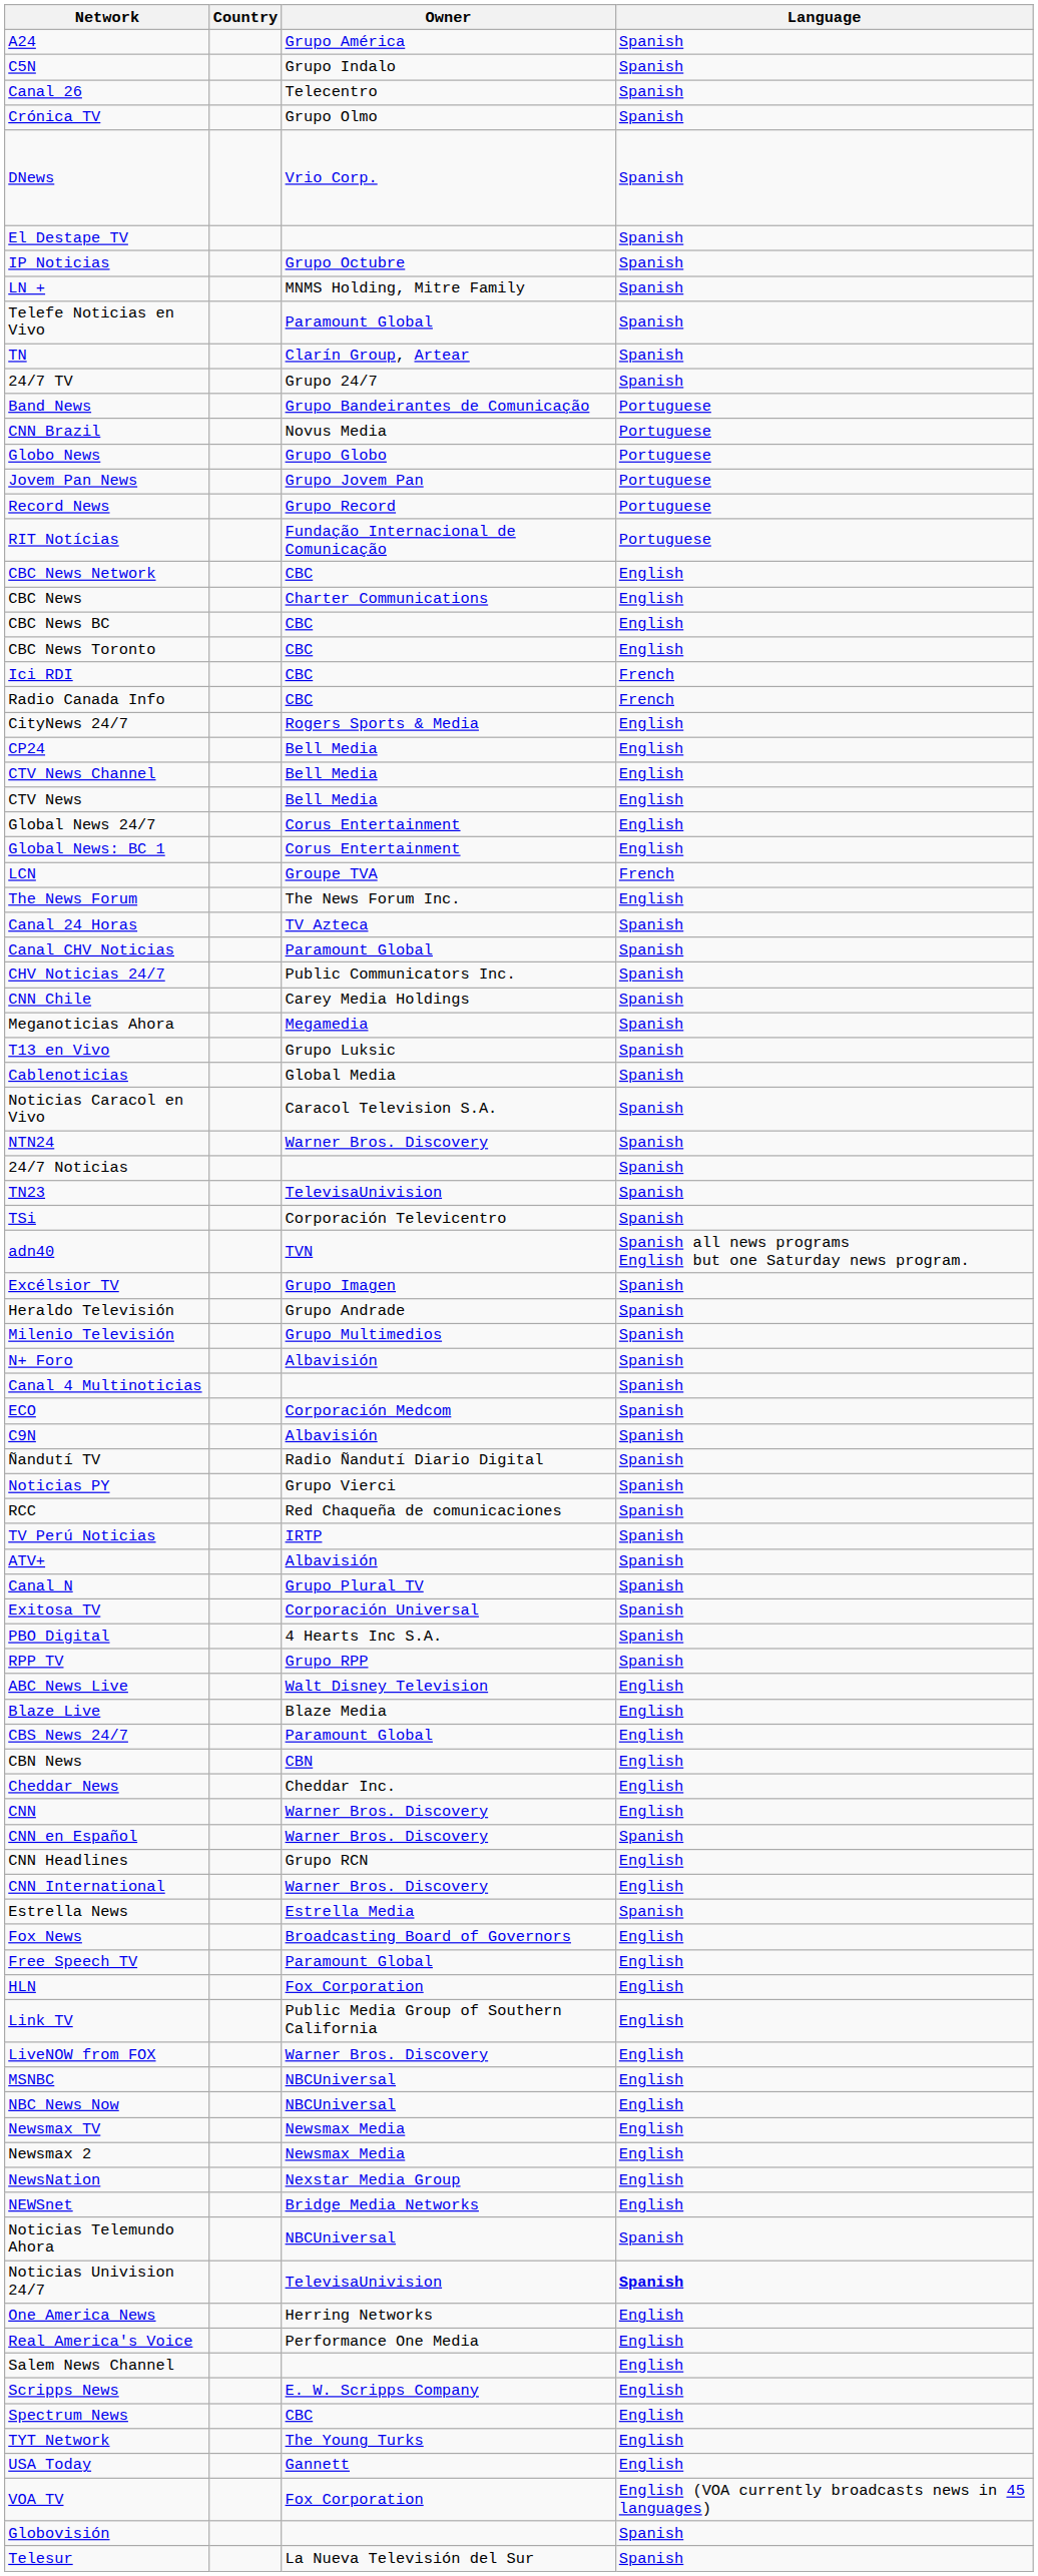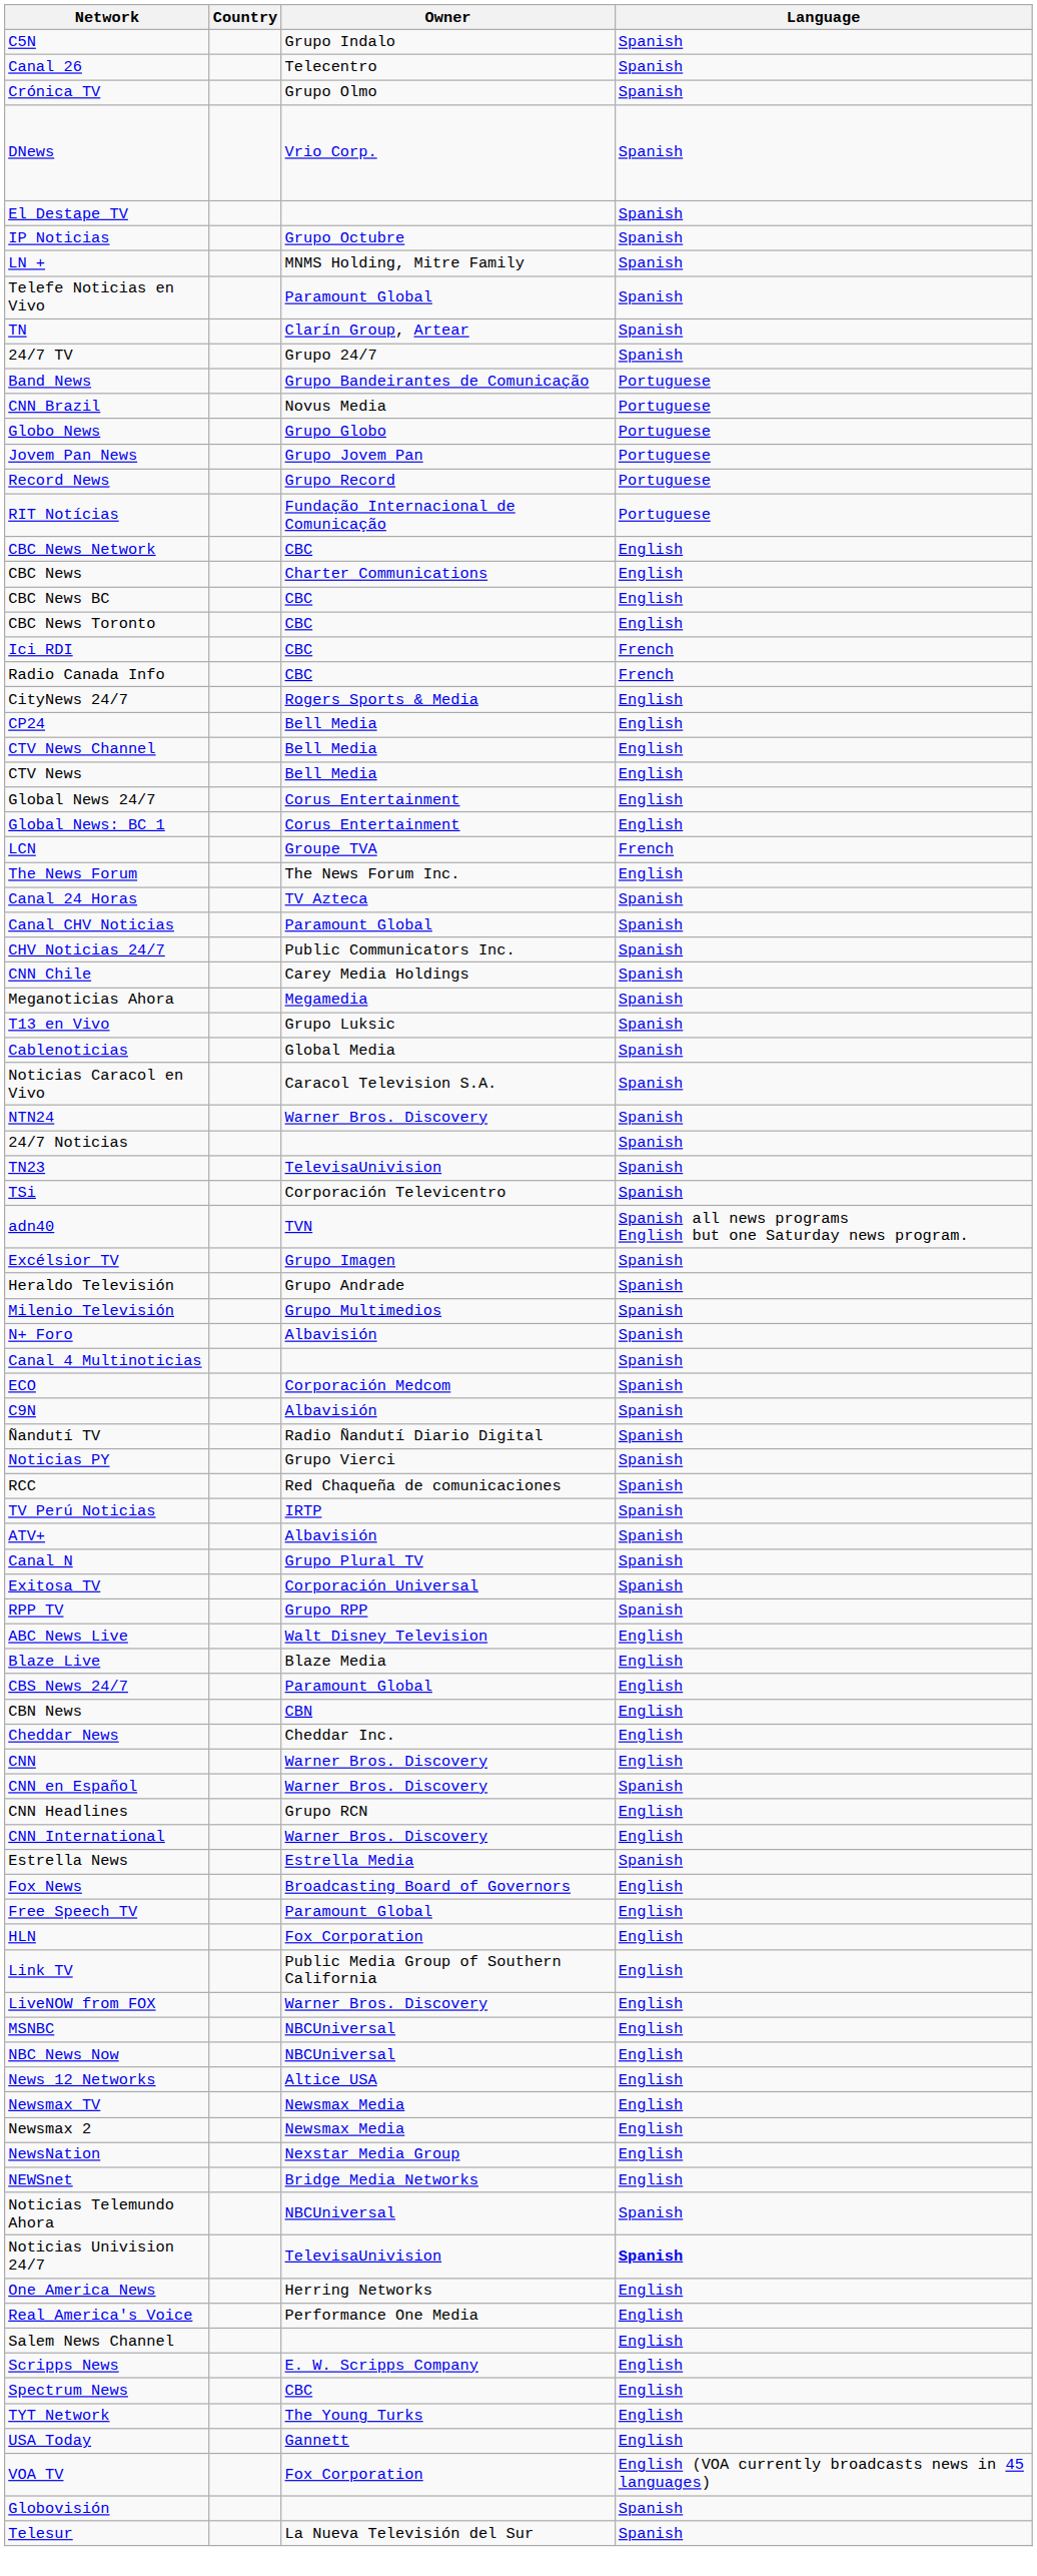 <table class="wikitable sortable">
 <tr>
 <th>Network</th>
 <th>Country</th>
 <th>Owner</th>
 <th>Language</th>
-</tr>
-<tr>
-<td><a href='#'>A24</a></td>
-<td></td>
-<td><a href='#'>Grupo América</a></td>
-<td><a href='#'>Spanish</a></td>
 </tr>
 <tr>
 <td><a href='#'>C5N</a></td>
 <td></td>
 <td>Grupo Indalo</td>
 <td><a href='#'>Spanish</a></td>
 </tr>
 <tr>
 <td><a href='#'>Canal 26</a></td>
 <td></td>
 <td>Telecentro</td>
 <td><a href='#'>Spanish</a></td>
 </tr>
 <tr>
 <td><a href='#'>Crónica TV</a></td>
 <td></td>
 <td>Grupo Olmo</td>
 <td><a href='#'>Spanish</a></td>
 </tr>
 <tr>
 <td><a href='#'>DNews</a></td>
 <td><br><br><br><br><br></td>
 <td><a href='#'>Vrio Corp.</a></td>
 <td><a href='#'>Spanish</a></td>
 </tr>
 <tr>
 <td><a href='#'>El Destape TV</a></td>
 <td></td>
 <td></td>
 <td><a href='#'>Spanish</a></td>
 </tr>
 <tr>
 <td><a href='#'>IP Noticias</a></td>
 <td></td>
 <td><a href='#'>Grupo Octubre</a></td>
 <td><a href='#'>Spanish</a></td>
 </tr>
 <tr>
 <td><a href='#'>LN +</a></td>
 <td></td>
 <td>MNMS Holding, Mitre Family</td>
 <td><a href='#'>Spanish</a></td>
 </tr>
 <tr>
 <td>Telefe Noticias en Vivo</td>
 <td></td>
 <td><a href='#'>Paramount Global</a></td>
 <td><a href='#'>Spanish</a></td>
 </tr>
 <tr>
 <td><a href='#'>TN</a></td>
 <td></td>
 <td><a href='#'>Clarín Group</a>, <a href='#'>Artear</a></td>
 <td><a href='#'>Spanish</a></td>
 </tr>
 <tr>
 <td>24/7 TV</td>
 <td></td>
 <td>Grupo 24/7</td>
 <td><a href='#'>Spanish</a></td>
 </tr>
 <tr>
 <td><a href='#'>Band News</a></td>
 <td></td>
 <td><a href='#'>Grupo Bandeirantes de Comunicação</a></td>
 <td><a href='#'>Portuguese</a></td>
 </tr>
 <tr>
 <td><a href='#'>CNN Brazil</a></td>
 <td></td>
 <td>Novus Media</td>
 <td><a href='#'>Portuguese</a></td>
 </tr>
 <tr>
 <td><a href='#'>Globo News</a></td>
 <td></td>
 <td><a href='#'>Grupo Globo</a></td>
 <td><a href='#'>Portuguese</a></td>
 </tr>
 <tr>
 <td><a href='#'>Jovem Pan News</a></td>
 <td></td>
 <td><a href='#'>Grupo Jovem Pan</a></td>
 <td><a href='#'>Portuguese</a></td>
 </tr>
 <tr>
 <td><a href='#'>Record News</a></td>
 <td></td>
 <td><a href='#'>Grupo Record</a></td>
 <td><a href='#'>Portuguese</a></td>
 </tr>
 <tr>
 <td><a href='#'>RIT Notícias</a></td>
 <td></td>
 <td><a href='#'>Fundação Internacional de Comunicação</a></td>
 <td><a href='#'>Portuguese</a></td>
 </tr>
 <tr>
 <td><a href='#'>CBC News Network</a></td>
 <td></td>
 <td><a href='#'>CBC</a></td>
 <td><a href='#'>English</a></td>
 </tr>
 <tr>
 <td>CBC News</td>
 <td></td>
 <td><a href='#'>Charter Communications</a></td>
 <td><a href='#'>English</a></td>
 </tr>
 <tr>
 <td>CBC News BC</td>
 <td></td>
 <td><a href='#'>CBC</a></td>
 <td><a href='#'>English</a></td>
 </tr>
 <tr>
 <td>CBC News Toronto</td>
 <td></td>
 <td><a href='#'>CBC</a></td>
 <td><a href='#'>English</a></td>
 </tr>
 <tr>
 <td><a href='#'>Ici RDI</a></td>
 <td></td>
 <td><a href='#'>CBC</a></td>
 <td><a href='#'>French</a></td>
 </tr>
 <tr>
 <td>Radio Canada Info</td>
 <td></td>
 <td><a href='#'>CBC</a></td>
 <td><a href='#'>French</a></td>
 </tr>
 <tr>
 <td>CityNews 24/7</td>
 <td></td>
 <td><a href='#'>Rogers Sports & Media</a></td>
 <td><a href='#'>English</a></td>
 </tr>
 <tr>
 <td><a href='#'>CP24</a></td>
 <td></td>
 <td><a href='#'>Bell Media</a></td>
 <td><a href='#'>English</a></td>
 </tr>
 <tr>
 <td><a href='#'>CTV News Channel</a></td>
 <td></td>
 <td><a href='#'>Bell Media</a></td>
 <td><a href='#'>English</a></td>
 </tr>
 <tr>
 <td>CTV News</td>
 <td></td>
 <td><a href='#'>Bell Media</a></td>
 <td><a href='#'>English</a></td>
 </tr>
 <tr>
 <td>Global News 24/7</td>
 <td></td>
 <td><a href='#'>Corus Entertainment</a></td>
 <td><a href='#'>English</a></td>
 </tr>
 <tr>
 <td><a href='#'>Global News: BC 1</a></td>
 <td></td>
 <td><a href='#'>Corus Entertainment</a></td>
 <td><a href='#'>English</a></td>
 </tr>
 <tr>
 <td><a href='#'>LCN</a></td>
 <td></td>
 <td><a href='#'>Groupe TVA</a></td>
 <td><a href='#'>French</a></td>
 </tr>
 <tr>
 <td><a href='#'>The News Forum</a></td>
 <td></td>
 <td>The News Forum Inc.</td>
 <td><a href='#'>English</a></td>
 </tr>
 <tr>
 <td><a href='#'>Canal 24 Horas</a></td>
 <td></td>
 <td><a href='#'>TV Azteca</a></td>
 <td><a href='#'>Spanish</a></td>
 </tr>
 <tr>
 <td><a href='#'>Canal CHV Noticias</a></td>
 <td></td>
 <td><a href='#'>Paramount Global</a></td>
 <td><a href='#'>Spanish</a></td>
 </tr>
 <tr>
 <td><a href='#'>CHV Noticias 24/7</a></td>
 <td></td>
 <td>Public Communicators Inc.</td>
 <td><a href='#'>Spanish</a></td>
 </tr>
 <tr>
 <td><a href='#'>CNN Chile</a></td>
 <td></td>
 <td>Carey Media Holdings</td>
 <td><a href='#'>Spanish</a></td>
 </tr>
 <tr>
 <td>Meganoticias Ahora</td>
 <td></td>
 <td><a href='#'>Megamedia</a></td>
 <td><a href='#'>Spanish</a></td>
 </tr>
 <tr>
 <td><a href='#'>T13 en Vivo</a></td>
 <td></td>
 <td>Grupo Luksic</td>
 <td><a href='#'>Spanish</a></td>
 </tr>
 <tr>
 <td><a href='#'>Cablenoticias</a></td>
 <td></td>
 <td>Global Media</td>
 <td><a href='#'>Spanish</a></td>
 </tr>
 <tr>
 <td>Noticias Caracol en Vivo</td>
 <td></td>
 <td>Caracol Television S.A.</td>
 <td><a href='#'>Spanish</a></td>
 </tr>
 <tr>
 <td><a href='#'>NTN24</a></td>
 <td></td>
 <td><a href='#'>Warner Bros. Discovery</a></td>
 <td><a href='#'>Spanish</a></td>
 </tr>
 <tr>
 <td>24/7 Noticias</td>
 <td></td>
 <td></td>
 <td><a href='#'>Spanish</a></td>
 </tr>
 <tr>
 <td><a href='#'>TN23</a></td>
 <td></td>
 <td><a href='#'>TelevisaUnivision</a></td>
 <td><a href='#'>Spanish</a></td>
 </tr>
 <tr>
 <td><a href='#'>TSi</a></td>
 <td></td>
 <td>Corporación Televicentro</td>
 <td><a href='#'>Spanish</a></td>
 </tr>
 <tr>
 <td><a href='#'>adn40</a></td>
 <td></td>
 <td><a href='#'>TVN</a></td>
 <td><a href='#'>Spanish</a> all news programs<br><a href='#'>English</a> but one Saturday news program.</td>
 </tr>
 <tr>
 <td><a href='#'>Excélsior TV</a></td>
 <td></td>
 <td><a href='#'>Grupo Imagen</a></td>
 <td><a href='#'>Spanish</a></td>
 </tr>
 <tr>
 <td>Heraldo Televisión</td>
 <td></td>
 <td>Grupo Andrade</td>
 <td><a href='#'>Spanish</a></td>
 </tr>
 <tr>
 <td><a href='#'>Milenio Televisión</a></td>
 <td></td>
 <td><a href='#'>Grupo Multimedios</a></td>
 <td><a href='#'>Spanish</a></td>
 </tr>
 <tr>
 <td><a href='#'>N+ Foro</a></td>
 <td></td>
 <td><a href='#'>Albavisión</a></td>
 <td><a href='#'>Spanish</a></td>
 </tr>
 <tr>
 <td><a href='#'>Canal 4 Multinoticias</a></td>
 <td></td>
 <td></td>
 <td><a href='#'>Spanish</a></td>
 </tr>
 <tr>
 <td><a href='#'>ECO</a></td>
 <td></td>
 <td><a href='#'>Corporación Medcom</a></td>
 <td><a href='#'>Spanish</a></td>
 </tr>
 <tr>
 <td><a href='#'>C9N</a></td>
 <td></td>
 <td><a href='#'>Albavisión</a></td>
 <td><a href='#'>Spanish</a></td>
 </tr>
 <tr>
 <td>Ñandutí TV</td>
 <td></td>
 <td>Radio Ñandutí Diario Digital</td>
 <td><a href='#'>Spanish</a></td>
 </tr>
 <tr>
 <td><a href='#'>Noticias PY</a></td>
 <td></td>
 <td>Grupo Vierci</td>
 <td><a href='#'>Spanish</a></td>
 </tr>
 <tr>
 <td>RCC</td>
 <td></td>
 <td>Red Chaqueña de comunicaciones</td>
 <td><a href='#'>Spanish</a></td>
 </tr>
 <tr>
 <td><a href='#'>TV Perú Noticias</a></td>
 <td></td>
 <td><a href='#'>IRTP</a></td>
 <td><a href='#'>Spanish</a></td>
 </tr>
 <tr>
 <td><a href='#'>ATV+</a></td>
 <td></td>
 <td><a href='#'>Albavisión</a></td>
 <td><a href='#'>Spanish</a></td>
 </tr>
 <tr>
 <td><a href='#'>Canal N</a></td>
 <td></td>
 <td><a href='#'>Grupo Plural TV</a></td>
 <td><a href='#'>Spanish</a></td>
 </tr>
 <tr>
 <td><a href='#'>Exitosa TV</a></td>
 <td></td>
 <td><a href='#'>Corporación Universal</a></td>
 <td><a href='#'>Spanish</a></td>
 </tr>
 <tr>
-<td><a href='#'>PBO Digital</a></td>
-<td></td>
-<td>4 Hearts Inc S.A.</td>
-<td><a href='#'>Spanish</a></td>
-</tr>
-<tr>
 <td><a href='#'>RPP TV</a></td>
 <td></td>
 <td><a href='#'>Grupo RPP</a></td>
 <td><a href='#'>Spanish</a></td>
 </tr>
 <tr>
 <td><a href='#'>ABC News Live</a></td>
 <td></td>
 <td><a href='#'>Walt Disney Television</a></td>
 <td><a href='#'>English</a></td>
 </tr>
 <tr>
 <td><a href='#'>Blaze Live</a></td>
 <td></td>
 <td>Blaze Media</td>
 <td><a href='#'>English</a></td>
 </tr>
 <tr>
 <td><a href='#'>CBS News 24/7</a></td>
 <td></td>
 <td><a href='#'>Paramount Global</a></td>
 <td><a href='#'>English</a></td>
 </tr>
 <tr>
 <td>CBN News</td>
 <td></td>
 <td><a href='#'>CBN</a></td>
 <td><a href='#'>English</a></td>
 </tr>
 <tr>
 <td><a href='#'>Cheddar News</a></td>
 <td></td>
 <td>Cheddar Inc.</td>
 <td><a href='#'>English</a></td>
 </tr>
 <tr>
 <td><a href='#'>CNN</a></td>
 <td></td>
 <td><a href='#'>Warner Bros. Discovery</a></td>
 <td><a href='#'>English</a></td>
 </tr>
 <tr>
 <td><a href='#'>CNN en Español</a></td>
 <td></td>
 <td><a href='#'>Warner Bros. Discovery</a></td>
 <td><a href='#'>Spanish</a></td>
 </tr>
 <tr>
 <td>CNN Headlines</td>
 <td></td>
 <td>Grupo RCN</td>
 <td><a href='#'>English</a></td>
 </tr>
 <tr>
 <td><a href='#'>CNN International</a></td>
 <td></td>
 <td><a href='#'>Warner Bros. Discovery</a></td>
 <td><a href='#'>English</a></td>
 </tr>
 <tr>
 <td>Estrella News</td>
 <td></td>
 <td><a href='#'>Estrella Media</a></td>
 <td><a href='#'>Spanish</a></td>
 </tr>
 <tr>
 <td><a href='#'>Fox News</a></td>
 <td></td>
 <td><a href='#'>Broadcasting Board of Governors</a></td>
 <td><a href='#'>English</a></td>
 </tr>
 <tr>
 <td><a href='#'>Free Speech TV</a></td>
 <td></td>
 <td><a href='#'>Paramount Global</a></td>
 <td><a href='#'>English</a></td>
 </tr>
 <tr>
 <td><a href='#'>HLN</a></td>
 <td></td>
 <td><a href='#'>Fox Corporation</a></td>
 <td><a href='#'>English</a></td>
 </tr>
 <tr>
 <td><a href='#'>Link TV</a></td>
 <td></td>
 <td>Public Media Group of Southern California</td>
 <td><a href='#'>English</a></td>
 </tr>
 <tr>
 <td><a href='#'>LiveNOW from FOX</a></td>
 <td></td>
 <td><a href='#'>Warner Bros. Discovery</a></td>
 <td><a href='#'>English</a></td>
 </tr>
 <tr>
 <td><a href='#'>MSNBC</a></td>
 <td></td>
 <td><a href='#'>NBCUniversal</a></td>
 <td><a href='#'>English</a></td>
 </tr>
 <tr>
 <td><a href='#'>NBC News Now</a></td>
 <td></td>
 <td><a href='#'>NBCUniversal</a></td>
 <td><a href='#'>English</a></td>
 </tr>
 <tr>
+<td><a href='#'>News 12 Networks</a></td>
+<td></td>
+<td><a href='#'>Altice USA</a></td>
+<td><a href='#'>English</a></td>
+</tr>
+<tr>
 <td><a href='#'>Newsmax TV</a></td>
 <td></td>
 <td><a href='#'>Newsmax Media</a></td>
 <td><a href='#'>English</a></td>
 </tr>
 <tr>
 <td>Newsmax 2</td>
 <td></td>
 <td><a href='#'>Newsmax Media</a></td>
 <td><a href='#'>English</a></td>
 </tr>
 <tr>
 <td><a href='#'>NewsNation</a></td>
 <td></td>
 <td><a href='#'>Nexstar Media Group</a></td>
 <td><a href='#'>English</a></td>
 </tr>
 <tr>
 <td><a href='#'>NEWSnet</a></td>
 <td></td>
 <td><a href='#'>Bridge Media Networks</a></td>
 <td><a href='#'>English</a></td>
 </tr>
 <tr>
 <td>Noticias Telemundo Ahora</td>
 <td></td>
 <td><a href='#'>NBCUniversal</a></td>
 <td><a href='#'>Spanish</a></td>
 </tr>
 <tr>
 <td>Noticias Univision 24/7</td>
 <td></td>
 <td><a href='#'>TelevisaUnivision</a></td>
 <td><strong><a href='#'>Spanish</a></strong></td>
 </tr>
 <tr>
 <td><a href='#'>One America News</a></td>
 <td></td>
 <td>Herring Networks</td>
 <td><a href='#'>English</a></td>
 </tr>
 <tr>
 <td><a href='#'>Real America's Voice</a></td>
 <td></td>
 <td>Performance One Media</td>
 <td><a href='#'>English</a></td>
 </tr>
 <tr>
 <td>Salem News Channel</td>
 <td></td>
 <td></td>
 <td><a href='#'>English</a></td>
 </tr>
 <tr>
 <td><a href='#'>Scripps News</a></td>
 <td></td>
 <td><a href='#'>E. W. Scripps Company</a></td>
 <td><a href='#'>English</a></td>
 </tr>
 <tr>
 <td><a href='#'>Spectrum News</a></td>
 <td></td>
 <td><a href='#'>CBC</a></td>
 <td><a href='#'>English</a></td>
 </tr>
 <tr>
 <td><a href='#'>TYT Network</a></td>
 <td></td>
 <td><a href='#'>The Young Turks</a></td>
 <td><a href='#'>English</a></td>
 </tr>
 <tr>
 <td><a href='#'>USA Today</a></td>
 <td></td>
 <td><a href='#'>Gannett</a></td>
 <td><a href='#'>English</a></td>
 </tr>
 <tr>
 <td><a href='#'>VOA TV</a></td>
 <td></td>
 <td><a href='#'>Fox Corporation</a></td>
 <td><a href='#'>English</a> (VOA currently broadcasts news in <a href='#'>45 languages</a>)</td>
 </tr>
 <tr>
 <td><a href='#'>Globovisión</a></td>
 <td></td>
 <td></td>
 <td><a href='#'>Spanish</a></td>
 </tr>
 <tr>
 <td><a href='#'>Telesur</a></td>
 <td></td>
 <td>La Nueva Televisión del Sur</td>
 <td><a href='#'>Spanish</a></td>
 </tr>
 </table>
